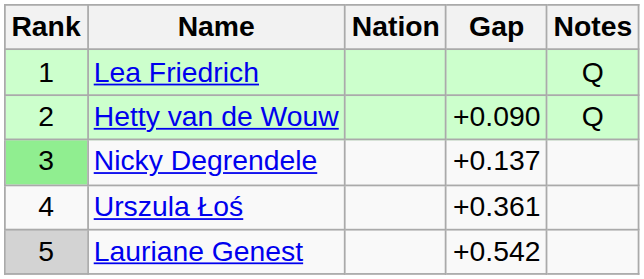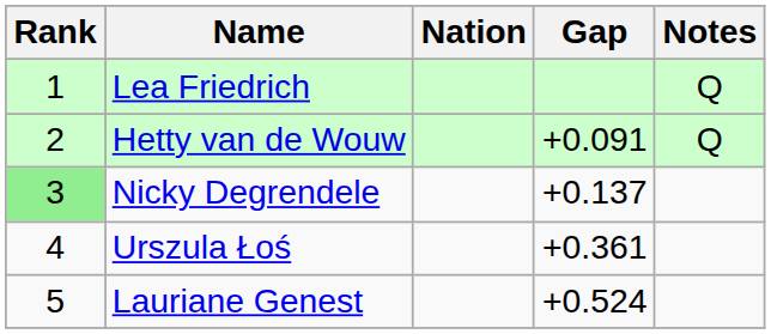 <table class="wikitable sortable" style="text-align:center">
 <tr>
 <th>Rank</th>
 <th>Name</th>
 <th>Nation</th>
 <th>Gap</th>
 <th>Notes</th>
 </tr>
 <tr bgcolor=ccffcc>
 <td>1</td>
 <td align=left><a href='#'>Lea Friedrich</a></td>
 <td align=left></td>
 <td></td>
 <td>Q</td>
 </tr>
 <tr bgcolor=ccffcc>
 <td>2</td>
 <td align=left><a href='#'>Hetty van de Wouw</a></td>
 <td align=left></td>
-<td>+0.090</td>
+<td>+0.091</td>
 <td>Q</td>
 </tr>
 <tr>
 <td style="background: lightgreen;">3</td>
 <td align=left><a href='#'>Nicky Degrendele</a></td>
 <td align=left></td>
 <td>+0.137</td>
 <td></td>
 </tr>
 <tr>
 <td>4</td>
 <td align=left><a href='#'>Urszula Łoś</a></td>
 <td align=left></td>
 <td>+0.361</td>
 <td></td>
 </tr>
 <tr>
-<td style="background: lightgrey;">5</td>
+<td>5</td>
 <td align=left><a href='#'>Lauriane Genest</a></td>
 <td align=left></td>
-<td>+0.542</td>
+<td>+0.524</td>
 <td></td>
 </tr>
 </table>
